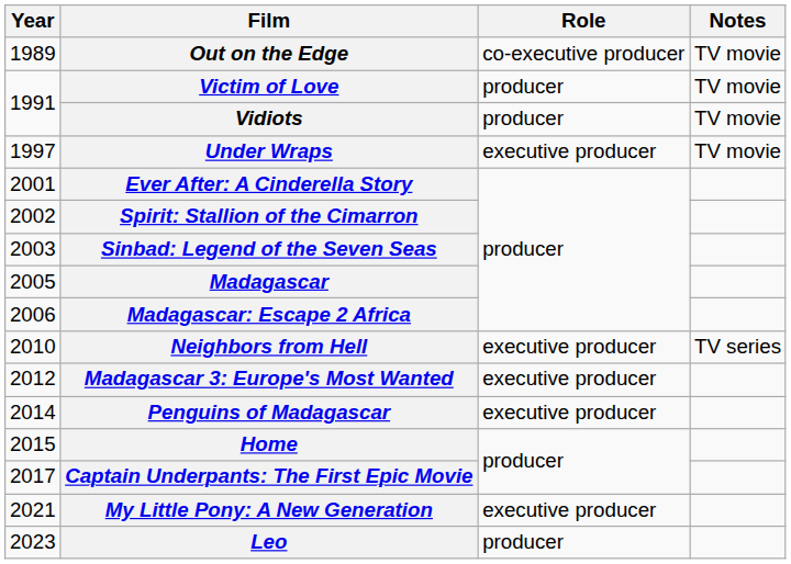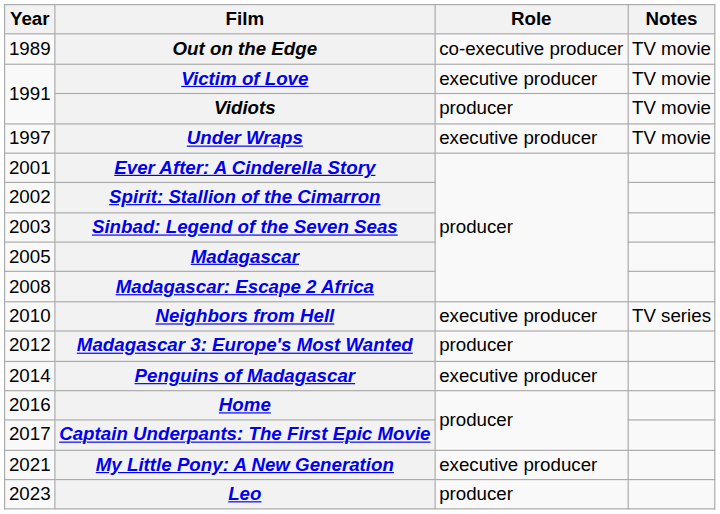 <table class="wikitable plainrowheaders">
 <tr>
 <th scope="col">Year</th>
 <th scope="col">Film</th>
 <th scope="col">Role</th>
 <th scope="col">Notes</th>
 </tr>
 <tr>
 <td>1989</td>
 <th scope="row"><em>Out on the Edge</em></th>
 <td>co-executive producer</td>
 <td>TV movie</td>
 </tr>
 <tr>
 <td rowspan="2">1991</td>
 <th scope="row"><em><a href='#'>Victim of Love</a></em></th>
-<td>producer</td>
+<td>executive producer</td>
 <td>TV movie</td>
 </tr>
 <tr>
 <th scope="row"><em>Vidiots</em></th>
 <td>producer</td>
 <td>TV movie</td>
 </tr>
 <tr>
 <td>1997</td>
 <th scope="row"><em><a href='#'>Under Wraps</a></em></th>
 <td>executive producer</td>
 <td>TV movie</td>
 </tr>
 <tr>
 <td>2001</td>
 <th scope="row"><em><a href='#'>Ever After: A Cinderella Story</a></em></th>
 <td rowspan="5">producer</td>
 <td></td>
 </tr>
 <tr>
 <td>2002</td>
 <th scope="row"><em><a href='#'>Spirit: Stallion of the Cimarron</a></em></th>
 <td></td>
 </tr>
 <tr>
 <td>2003</td>
 <th scope="row"><em><a href='#'>Sinbad: Legend of the Seven Seas</a></em></th>
 <td></td>
 </tr>
 <tr>
 <td>2005</td>
 <th scope="row"><em><a href='#'>Madagascar</a></em></th>
 <td></td>
 </tr>
 <tr>
-<td>2006</td>
+<td>2008</td>
 <th scope="row"><em><a href='#'>Madagascar: Escape 2 Africa</a></em></th>
 <td></td>
 </tr>
 <tr>
 <td>2010</td>
 <th scope="row"><em><a href='#'>Neighbors from Hell</a></em></th>
 <td>executive producer</td>
 <td>TV series</td>
 </tr>
 <tr>
 <td>2012</td>
 <th scope="row"><em><a href='#'>Madagascar 3: Europe's Most Wanted</a></em></th>
-<td>executive producer</td>
+<td>producer</td>
 <td></td>
 </tr>
 <tr>
 <td>2014</td>
 <th scope="row"><em><a href='#'>Penguins of Madagascar</a></em></th>
 <td>executive producer</td>
 <td></td>
 </tr>
 <tr>
-<td>2015</td>
+<td>2016</td>
 <th scope="row"><em><a href='#'>Home</a></em></th>
 <td rowspan="2">producer</td>
 <td></td>
 </tr>
 <tr>
 <td>2017</td>
 <th scope="row"><em><a href='#'>Captain Underpants: The First Epic Movie</a></em></th>
 <td></td>
 </tr>
 <tr>
 <td>2021</td>
 <th scope="row"><em><a href='#'>My Little Pony: A New Generation</a></em></th>
 <td>executive producer</td>
 <td></td>
 </tr>
 <tr>
 <td>2023</td>
 <th scope="row"><em><a href='#'>Leo</a></em></th>
 <td>producer</td>
 <td></td>
 </tr>
 </table>
